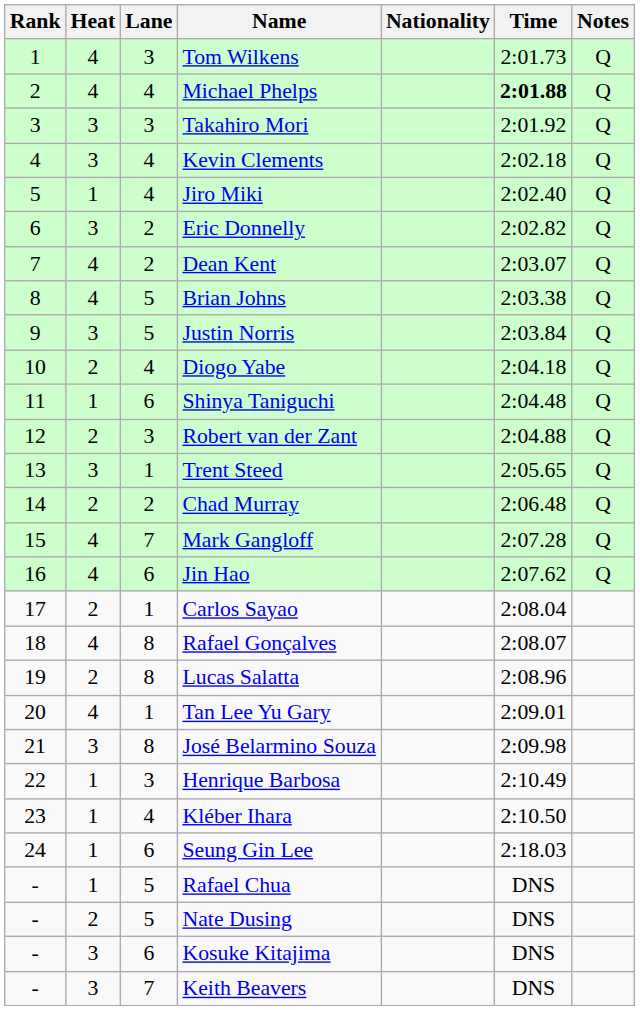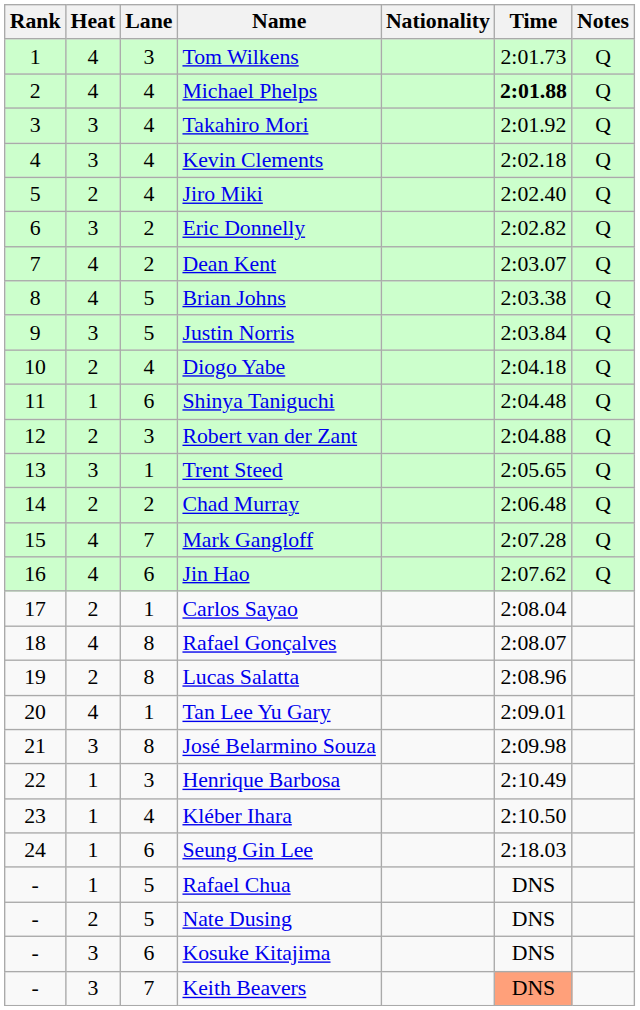 <table class="wikitable sortable" style="text-align:center">
 <tr>
 <th>Rank</th>
 <th>Heat</th>
 <th>Lane</th>
 <th>Name</th>
 <th>Nationality</th>
 <th>Time</th>
 <th>Notes</th>
 </tr>
 <tr bgcolor=ccffcc>
 <td>1</td>
 <td>4</td>
 <td>3</td>
 <td align=left><a href='#'>Tom Wilkens</a></td>
 <td align=left></td>
 <td>2:01.73</td>
 <td>Q</td>
 </tr>
 <tr bgcolor=ccffcc>
 <td>2</td>
 <td>4</td>
 <td>4</td>
 <td align=left><a href='#'>Michael Phelps</a></td>
 <td align=left></td>
 <td><strong>2:01.88</strong></td>
 <td>Q</td>
 </tr>
 <tr bgcolor=ccffcc>
 <td>3</td>
 <td>3</td>
-<td>3</td>
+<td>4</td>
 <td align=left><a href='#'>Takahiro Mori</a></td>
 <td align=left></td>
 <td>2:01.92</td>
 <td>Q</td>
 </tr>
 <tr bgcolor=ccffcc>
 <td>4</td>
 <td>3</td>
 <td>4</td>
 <td align=left><a href='#'>Kevin Clements</a></td>
 <td align=left></td>
 <td>2:02.18</td>
 <td>Q</td>
 </tr>
 <tr bgcolor=ccffcc>
 <td>5</td>
-<td>1</td>
+<td>2</td>
 <td>4</td>
 <td align=left><a href='#'>Jiro Miki</a></td>
 <td align=left></td>
 <td>2:02.40</td>
 <td>Q</td>
 </tr>
 <tr bgcolor=ccffcc>
 <td>6</td>
 <td>3</td>
 <td>2</td>
 <td align=left><a href='#'>Eric Donnelly</a></td>
 <td align=left></td>
 <td>2:02.82</td>
 <td>Q</td>
 </tr>
 <tr bgcolor=ccffcc>
 <td>7</td>
 <td>4</td>
 <td>2</td>
 <td align=left><a href='#'>Dean Kent</a></td>
 <td align=left></td>
 <td>2:03.07</td>
 <td>Q</td>
 </tr>
 <tr bgcolor=ccffcc>
 <td>8</td>
 <td>4</td>
 <td>5</td>
 <td align=left><a href='#'>Brian Johns</a></td>
 <td align=left></td>
 <td>2:03.38</td>
 <td>Q</td>
 </tr>
 <tr bgcolor=ccffcc>
 <td>9</td>
 <td>3</td>
 <td>5</td>
 <td align=left><a href='#'>Justin Norris</a></td>
 <td align=left></td>
 <td>2:03.84</td>
 <td>Q</td>
 </tr>
 <tr bgcolor=ccffcc>
 <td>10</td>
 <td>2</td>
 <td>4</td>
 <td align=left><a href='#'>Diogo Yabe</a></td>
 <td align=left></td>
 <td>2:04.18</td>
 <td>Q</td>
 </tr>
 <tr bgcolor=ccffcc>
 <td>11</td>
 <td>1</td>
 <td>6</td>
 <td align=left><a href='#'>Shinya Taniguchi</a></td>
 <td align=left></td>
 <td>2:04.48</td>
 <td>Q</td>
 </tr>
 <tr bgcolor=ccffcc>
 <td>12</td>
 <td>2</td>
 <td>3</td>
 <td align=left><a href='#'>Robert van der Zant</a></td>
 <td align=left></td>
 <td>2:04.88</td>
 <td>Q</td>
 </tr>
 <tr bgcolor=ccffcc>
 <td>13</td>
 <td>3</td>
 <td>1</td>
 <td align=left><a href='#'>Trent Steed</a></td>
 <td align=left></td>
 <td>2:05.65</td>
 <td>Q</td>
 </tr>
 <tr bgcolor=ccffcc>
 <td>14</td>
 <td>2</td>
 <td>2</td>
 <td align=left><a href='#'>Chad Murray</a></td>
 <td align=left></td>
 <td>2:06.48</td>
 <td>Q</td>
 </tr>
 <tr bgcolor=ccffcc>
 <td>15</td>
 <td>4</td>
 <td>7</td>
 <td align=left><a href='#'>Mark Gangloff</a></td>
 <td align=left></td>
 <td>2:07.28</td>
 <td>Q</td>
 </tr>
 <tr bgcolor=ccffcc>
 <td>16</td>
 <td>4</td>
 <td>6</td>
 <td align=left><a href='#'>Jin Hao</a></td>
 <td align=left></td>
 <td>2:07.62</td>
 <td>Q</td>
 </tr>
 <tr>
 <td>17</td>
 <td>2</td>
 <td>1</td>
 <td align=left><a href='#'>Carlos Sayao</a></td>
 <td align=left></td>
 <td>2:08.04</td>
 <td></td>
 </tr>
 <tr>
 <td>18</td>
 <td>4</td>
 <td>8</td>
 <td align=left><a href='#'>Rafael Gonçalves</a></td>
 <td align=left></td>
 <td>2:08.07</td>
 <td></td>
 </tr>
 <tr>
 <td>19</td>
 <td>2</td>
 <td>8</td>
 <td align=left><a href='#'>Lucas Salatta</a></td>
 <td align=left></td>
 <td>2:08.96</td>
 <td></td>
 </tr>
 <tr>
 <td>20</td>
 <td>4</td>
 <td>1</td>
 <td align=left><a href='#'>Tan Lee Yu Gary</a></td>
 <td align=left></td>
 <td>2:09.01</td>
 <td></td>
 </tr>
 <tr>
 <td>21</td>
 <td>3</td>
 <td>8</td>
 <td align=left><a href='#'>José Belarmino Souza</a></td>
 <td align=left></td>
 <td>2:09.98</td>
 <td></td>
 </tr>
 <tr>
 <td>22</td>
 <td>1</td>
 <td>3</td>
 <td align=left><a href='#'>Henrique Barbosa</a></td>
 <td align=left></td>
 <td>2:10.49</td>
 <td></td>
 </tr>
 <tr>
 <td>23</td>
 <td>1</td>
 <td>4</td>
 <td align=left><a href='#'>Kléber Ihara</a></td>
 <td align=left></td>
 <td>2:10.50</td>
 <td></td>
 </tr>
 <tr>
 <td>24</td>
 <td>1</td>
 <td>6</td>
 <td align=left><a href='#'>Seung Gin Lee</a></td>
 <td align=left></td>
 <td>2:18.03</td>
 <td></td>
 </tr>
 <tr>
 <td>-</td>
 <td>1</td>
 <td>5</td>
 <td align=left><a href='#'>Rafael Chua</a></td>
 <td align=left></td>
 <td>DNS</td>
 <td></td>
 </tr>
 <tr>
 <td>-</td>
 <td>2</td>
 <td>5</td>
 <td align=left><a href='#'>Nate Dusing</a></td>
 <td align=left></td>
 <td>DNS</td>
 <td></td>
 </tr>
 <tr>
 <td>-</td>
 <td>3</td>
 <td>6</td>
 <td align=left><a href='#'>Kosuke Kitajima</a></td>
 <td align=left></td>
 <td>DNS</td>
 <td></td>
 </tr>
 <tr>
 <td>-</td>
 <td>3</td>
 <td>7</td>
 <td align=left><a href='#'>Keith Beavers</a></td>
 <td align=left></td>
-<td>DNS</td>
+<td style="background: lightsalmon;">DNS</td>
 <td></td>
 </tr>
 </table>
